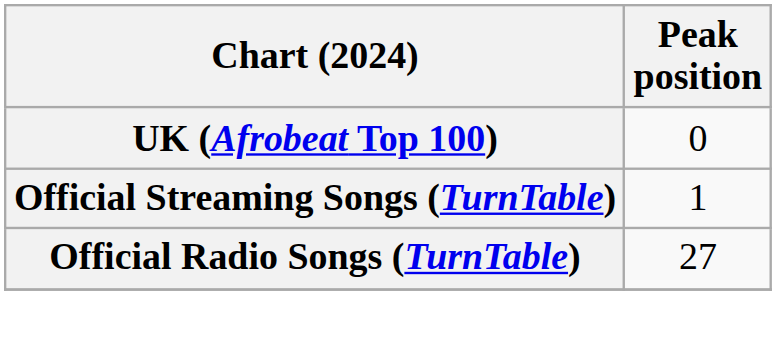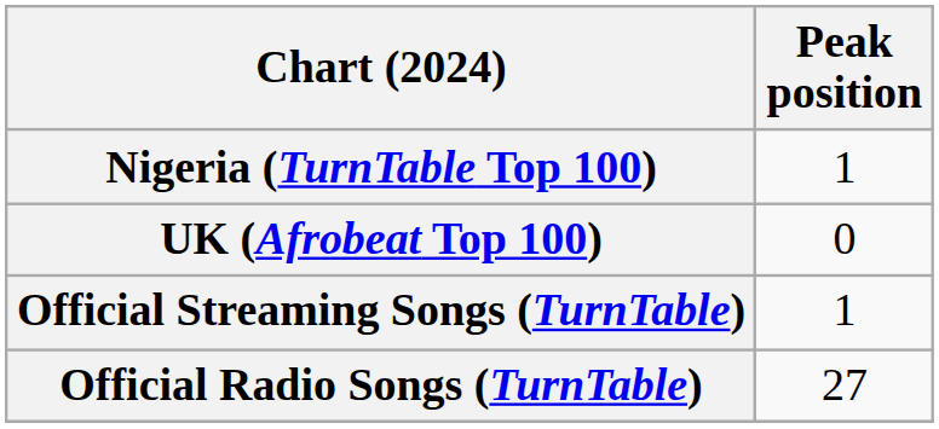 <table class="wikitable plainrowheaders sortable" style="text-align:center;">
 <tr>
 <th scope="col">Chart (2024)</th>
 <th scope="col">Peak<br>position</th>
+</tr>
+<tr>
+<th scope="row">Nigeria (<a href='#'><em>TurnTable</em> Top 100</a>)</th>
+<td>1</td>
 </tr>
 <tr>
 <th scope="row">UK (<a href='#'><em>Afrobeat</em> Top 100</a>)</th>
 <td>0</td>
 </tr>
 <tr>
 <th scope="row">Official Streaming Songs (<em><a href='#'>TurnTable</a></em>)</th>
 <td>1</td>
 </tr>
 <tr>
 <th scope="row">Official Radio Songs (<em><a href='#'>TurnTable</a></em>)</th>
 <td>27</td>
 </tr>
 <tr>
 </tr>
 </table>
